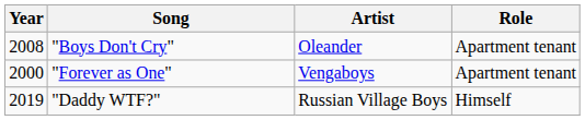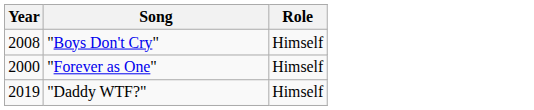 <table class="wikitable">
 <tr>
 <th>Year</th>
 <th style="width:220px;">Song</th>
-<th>Artist</th>
 <th>Role</th>
 </tr>
 <tr>
 <td>2008</td>
 <td>"<a href='#'>Boys Don't Cry</a>"</td>
-<td><a href='#'>Oleander</a></td>
-<td>Apartment tenant</td>
+<td>Himself</td>
 </tr>
 <tr>
 <td>2000</td>
 <td>"<a href='#'>Forever as One</a>"</td>
-<td><a href='#'>Vengaboys</a></td>
-<td>Apartment tenant</td>
+<td>Himself</td>
 </tr>
 <tr>
 <td>2019</td>
 <td>"Daddy WTF?"</td>
-<td>Russian Village Boys</td>
 <td>Himself</td>
 </tr>
 </table>
